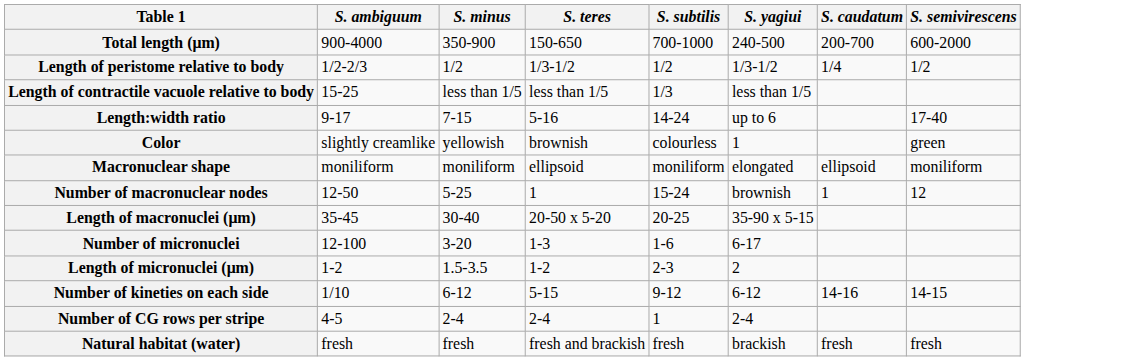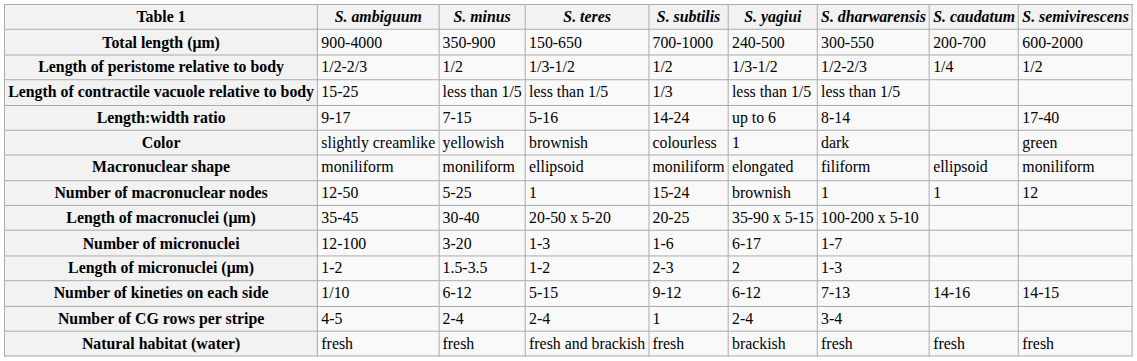 <table class="wikitable">
 <tr>
 <th>Table 1</th>
 <th><em>S.  ambiguum</em></th>
 <th><em>S. minus</em></th>
 <th><em>S. teres</em></th>
 <th><em>S. subtilis</em></th>
 <th><em>S. yagiui</em></th>
+<th><em>S. dharwarensis</em></th>
 <th><em>S. caudatum</em></th>
 <th><em>S. semivirescens</em></th>
 </tr>
 <tr>
 <th>Total  length (μm)</th>
 <td>900-4000</td>
 <td>350-900</td>
 <td>150-650</td>
 <td>700-1000</td>
 <td>240-500</td>
+<td>300-550</td>
 <td>200-700</td>
 <td>600-2000</td>
 </tr>
 <tr>
 <th>Length of  peristome relative to body</th>
 <td>1/2-2/3</td>
 <td>1/2</td>
 <td>1/3-1/2</td>
 <td>1/2</td>
 <td>1/3-1/2</td>
+<td>1/2-2/3</td>
 <td>1/4</td>
 <td>1/2</td>
 </tr>
 <tr>
 <th>Length of  contractile vacuole relative to body</th>
 <td>15-25</td>
 <td>less than 1/5</td>
 <td>less than 1/5</td>
 <td>1/3</td>
+<td>less than 1/5</td>
 <td>less than 1/5</td>
 <td></td>
 <td></td>
 </tr>
 <tr>
 <th>Length:width  ratio</th>
 <td>9-17</td>
 <td>7-15</td>
 <td>5-16</td>
 <td>14-24</td>
 <td>up to 6</td>
+<td>8-14</td>
 <td></td>
 <td>17-40</td>
 </tr>
 <tr>
 <th>Color</th>
 <td>slightly  creamlike</td>
 <td>yellowish</td>
 <td>brownish</td>
 <td>colourless</td>
 <td>1</td>
+<td>dark</td>
 <td></td>
 <td>green</td>
 </tr>
 <tr>
 <th>Macronuclear  shape</th>
 <td>moniliform</td>
 <td>moniliform</td>
 <td>ellipsoid</td>
 <td>moniliform</td>
 <td>elongated</td>
+<td>filiform</td>
 <td>ellipsoid</td>
 <td>moniliform</td>
 </tr>
 <tr>
 <th>Number of  macronuclear nodes</th>
 <td>12-50</td>
 <td>5-25</td>
 <td>1</td>
 <td>15-24</td>
 <td>brownish</td>
 <td>1</td>
+<td>1</td>
 <td>12</td>
 </tr>
 <tr>
 <th>Length of  macronuclei (μm)</th>
 <td>35-45</td>
 <td>30-40</td>
 <td>20-50 x 5-20</td>
 <td>20-25</td>
 <td>35-90 x 5-15</td>
+<td>100-200 x 5-10</td>
 <td></td>
 <td></td>
 </tr>
 <tr>
 <th>Number of  micronuclei</th>
 <td>12-100</td>
 <td>3-20</td>
 <td>1-3</td>
 <td>1-6</td>
 <td>6-17</td>
+<td>1-7</td>
 <td></td>
 <td></td>
 </tr>
 <tr>
 <th>Length of  micronuclei (μm)</th>
 <td>1-2</td>
 <td>1.5-3.5</td>
 <td>1-2</td>
 <td>2-3</td>
 <td>2</td>
+<td>1-3</td>
 <td></td>
 <td></td>
 </tr>
 <tr>
 <th>Number of  kineties on each side</th>
 <td>1/10</td>
 <td>6-12</td>
 <td>5-15</td>
 <td>9-12</td>
 <td>6-12</td>
+<td>7-13</td>
 <td>14-16</td>
 <td>14-15</td>
 </tr>
 <tr>
 <th>Number of CG  rows per stripe</th>
 <td>4-5</td>
 <td>2-4</td>
 <td>2-4</td>
 <td>1</td>
 <td>2-4</td>
+<td>3-4</td>
 <td></td>
 <td></td>
 </tr>
 <tr>
 <th>Natural  habitat (water)</th>
 <td>fresh</td>
 <td>fresh</td>
 <td>fresh and brackish</td>
 <td>fresh</td>
 <td>brackish</td>
 <td>fresh</td>
 <td>fresh</td>
+<td>fresh</td>
 </tr>
 </table>
